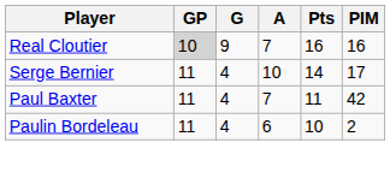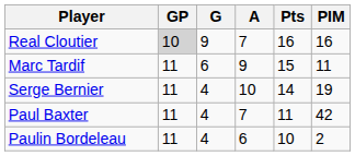 <table class="wikitable">
 <tr>
 <th bgcolor="#DDDDFF" width="40%">Player</th>
 <th bgcolor="#DDDDFF" width="10%">GP</th>
 <th bgcolor="#DDDDFF" width="10%">G</th>
 <th bgcolor="#DDDDFF" width="10%">A</th>
 <th bgcolor="#DDDDFF" width="10%">Pts</th>
 <th bgcolor="#DDDDFF" width="10%">PIM</th>
 </tr>
 <tr>
 <td><a href='#'>Real Cloutier</a></td>
 <td style="background: lightgrey;">10</td>
 <td>9</td>
 <td>7</td>
 <td>16</td>
 <td>16</td>
 </tr>
 <tr>
+<td><a href='#'>Marc Tardif</a></td>
+<td>11</td>
+<td>6</td>
+<td>9</td>
+<td>15</td>
+<td>11</td>
+</tr>
+<tr>
 <td><a href='#'>Serge Bernier</a></td>
 <td>11</td>
 <td>4</td>
 <td>10</td>
 <td>14</td>
-<td>17</td>
+<td>19</td>
 </tr>
 <tr>
 <td><a href='#'>Paul Baxter</a></td>
 <td>11</td>
 <td>4</td>
 <td>7</td>
 <td>11</td>
 <td>42</td>
 </tr>
 <tr>
 <td><a href='#'>Paulin Bordeleau</a></td>
 <td>11</td>
 <td>4</td>
 <td>6</td>
 <td>10</td>
 <td>2</td>
 </tr>
 </table>
